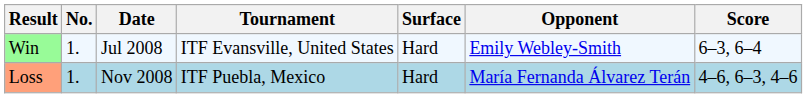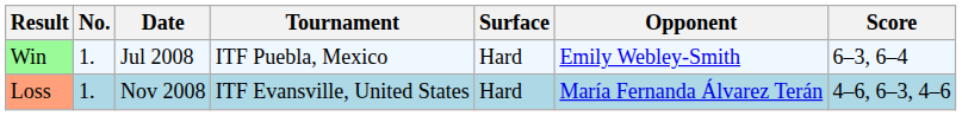 <table class="sortable wikitable" style=font-size:97%>
 <tr>
 <th>Result</th>
 <th>No.</th>
 <th>Date</th>
 <th>Tournament</th>
 <th>Surface</th>
 <th>Opponent</th>
 <th class="unsortable">Score</th>
 </tr>
 <tr style="background:#f0f8ff;">
 <td style="background:#98fb98;">Win</td>
 <td>1.</td>
 <td>Jul 2008</td>
-<td>ITF Evansville, United States</td>
+<td>ITF Puebla, Mexico</td>
 <td>Hard</td>
 <td> <a href='#'>Emily Webley-Smith</a></td>
 <td>6–3, 6–4</td>
 </tr>
 <tr style="background:lightblue;">
 <td style="background:#ffa07a;">Loss</td>
 <td>1.</td>
 <td>Nov 2008</td>
-<td>ITF Puebla, Mexico</td>
+<td>ITF Evansville, United States</td>
 <td>Hard</td>
 <td> <a href='#'>María Fernanda Álvarez Terán</a></td>
 <td>4–6, 6–3, 4–6</td>
 </tr>
 </table>
